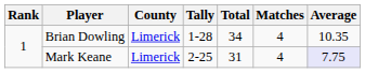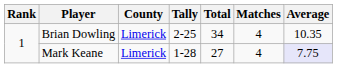 <table class="wikitable">
 <tr>
 <th>Rank</th>
 <th>Player</th>
 <th>County</th>
 <th>Tally</th>
 <th>Total</th>
 <th>Matches</th>
 <th>Average</th>
 </tr>
 <tr>
 <td rowspan=2 align=center>1</td>
 <td>Brian Dowling</td>
 <td><a href='#'>Limerick</a></td>
-<td align=center>1-28</td>
+<td align=center>2-25</td>
 <td align=center>34</td>
 <td align=center>4</td>
 <td align=center>10.35</td>
 </tr>
 <tr>
 <td>Mark Keane</td>
 <td><a href='#'>Limerick</a></td>
-<td align=center>2-25</td>
-<td align=center>31</td>
+<td align=center>1-28</td>
+<td align=center>27</td>
 <td align=center>4</td>
 <td align=center style="background: lavender;">7.75</td>
 </tr>
 </table>
